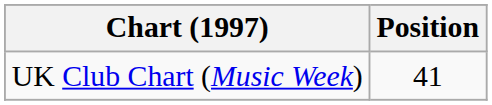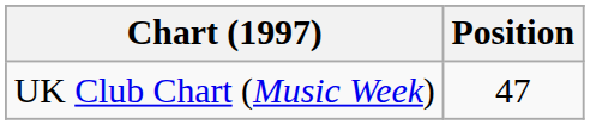 <table class="wikitable sortable plainrowheaders" style="text-align:center">
 <tr>
 <th scope="col">Chart (1997)</th>
 <th scope="col">Position</th>
 </tr>
 <tr>
 <td align="left">UK <a href='#'>Club Chart</a> (<em><a href='#'>Music Week</a></em>)</td>
-<td align="center">41</td>
+<td align="center">47</td>
 </tr>
 </table>
